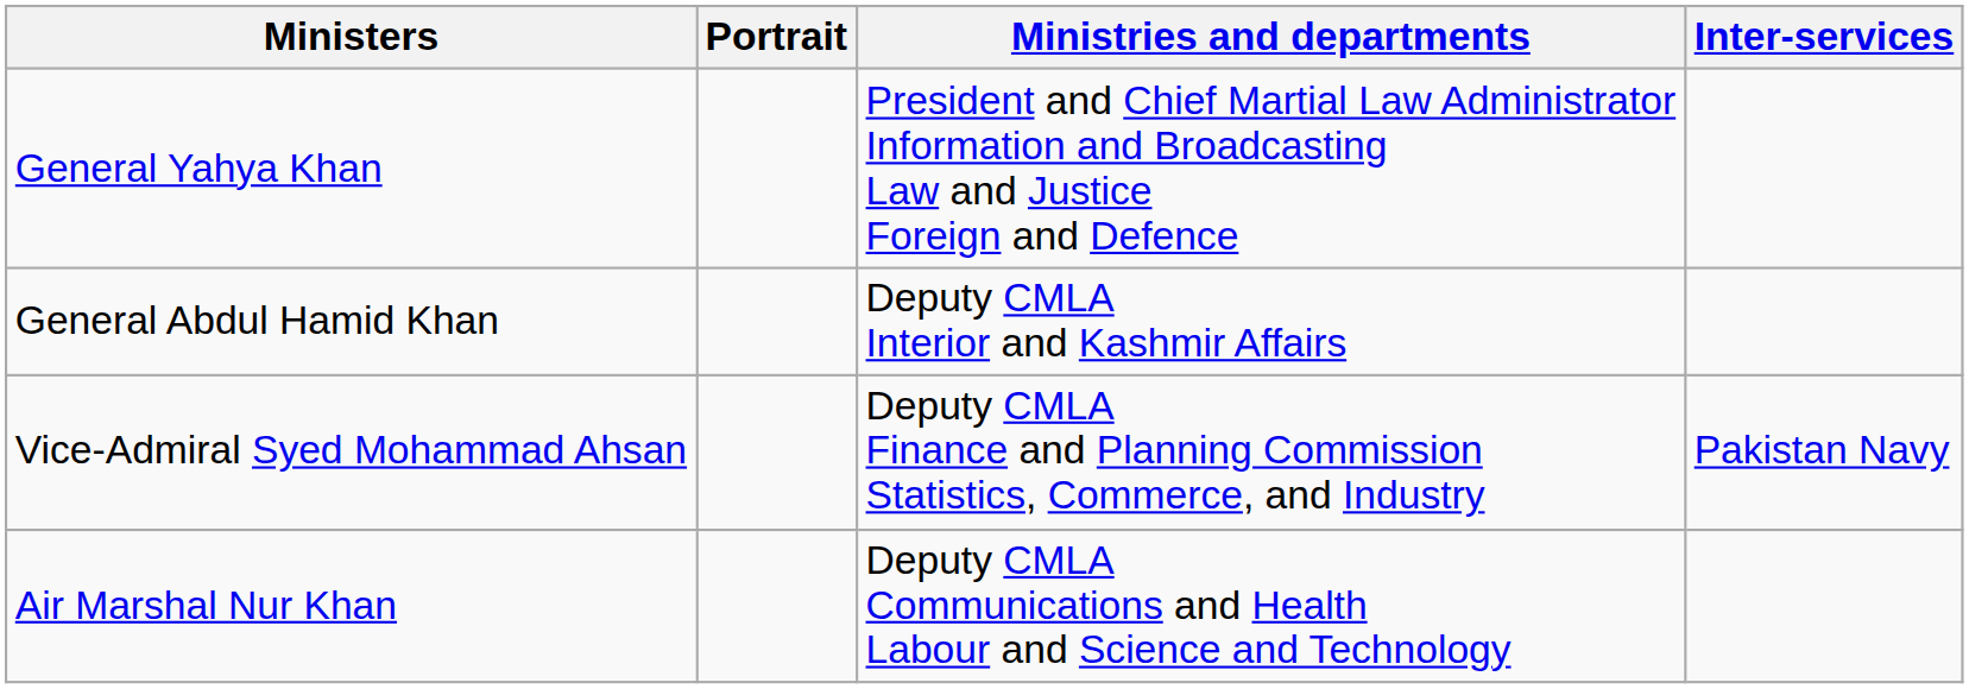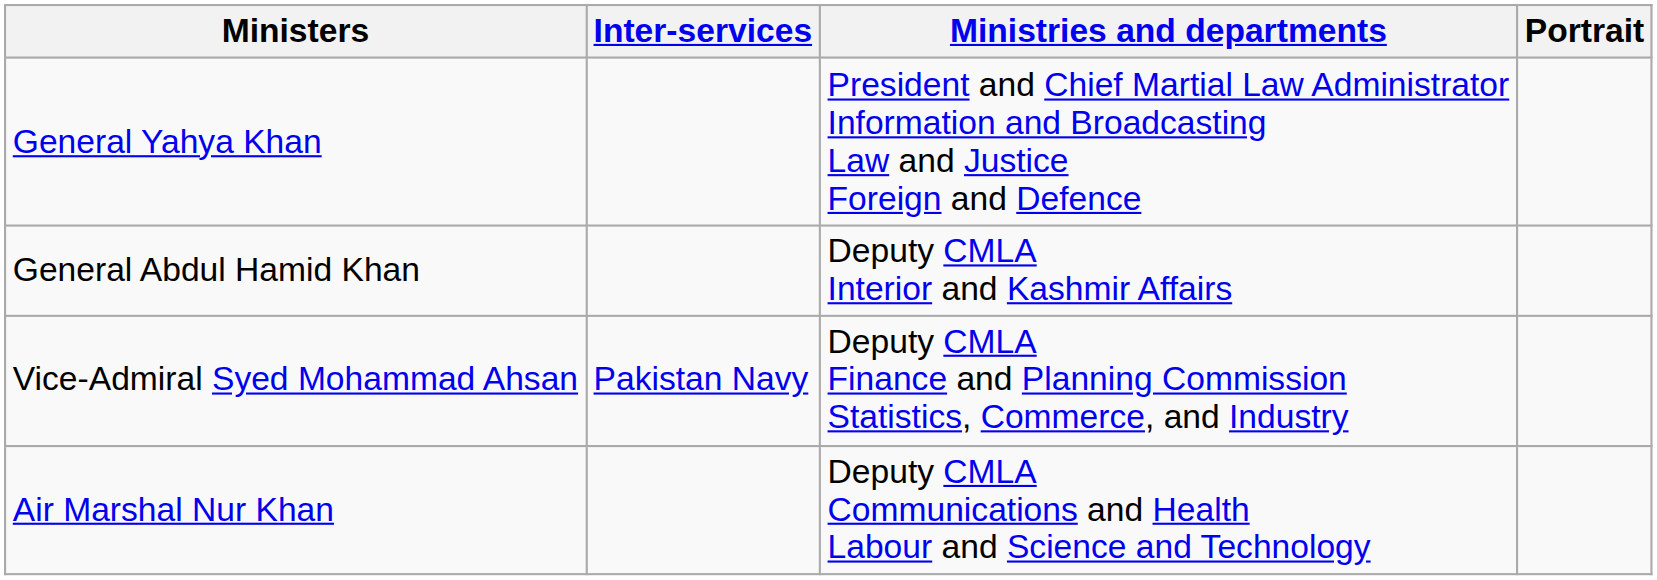 <table class="wikitable sortable">
 <tr>
 <th>Ministers</th>
+<th><a href='#'>Inter-services</a></th>
+<th><a href='#'>Ministries and departments</a></th>
 <th>Portrait</th>
-<th><a href='#'>Ministries and departments</a></th>
-<th><a href='#'>Inter-services</a></th>
 </tr>
 <tr>
 <td><a href='#'>General Yahya Khan</a></td>
 <td></td>
 <td><a href='#'>President</a> and <a href='#'>Chief Martial Law Administrator</a><br><a href='#'>Information and Broadcasting</a><br><a href='#'>Law</a> and <a href='#'>Justice</a><br><a href='#'>Foreign</a> and <a href='#'>Defence</a></td>
 <td></td>
 </tr>
 <tr>
 <td>General Abdul Hamid Khan</td>
 <td></td>
 <td>Deputy <a href='#'>CMLA</a><br><a href='#'>Interior</a> and <a href='#'>Kashmir Affairs</a></td>
 <td></td>
 </tr>
 <tr>
 <td>Vice-Admiral <a href='#'>Syed Mohammad Ahsan</a></td>
+<td> <a href='#'>Pakistan Navy</a></td>
+<td>Deputy <a href='#'>CMLA</a><br><a href='#'>Finance</a> and <a href='#'>Planning Commission</a><br><a href='#'>Statistics</a>, <a href='#'>Commerce</a>, and <a href='#'>Industry</a></td>
 <td></td>
-<td>Deputy <a href='#'>CMLA</a><br><a href='#'>Finance</a> and <a href='#'>Planning Commission</a><br><a href='#'>Statistics</a>, <a href='#'>Commerce</a>, and <a href='#'>Industry</a></td>
-<td> <a href='#'>Pakistan Navy</a></td>
 </tr>
 <tr>
 <td><a href='#'>Air Marshal Nur Khan</a></td>
 <td></td>
 <td>Deputy <a href='#'>CMLA</a><br><a href='#'>Communications</a> and <a href='#'>Health</a><br><a href='#'>Labour</a> and <a href='#'>Science and Technology</a></td>
 <td></td>
 </tr>
 </table>
